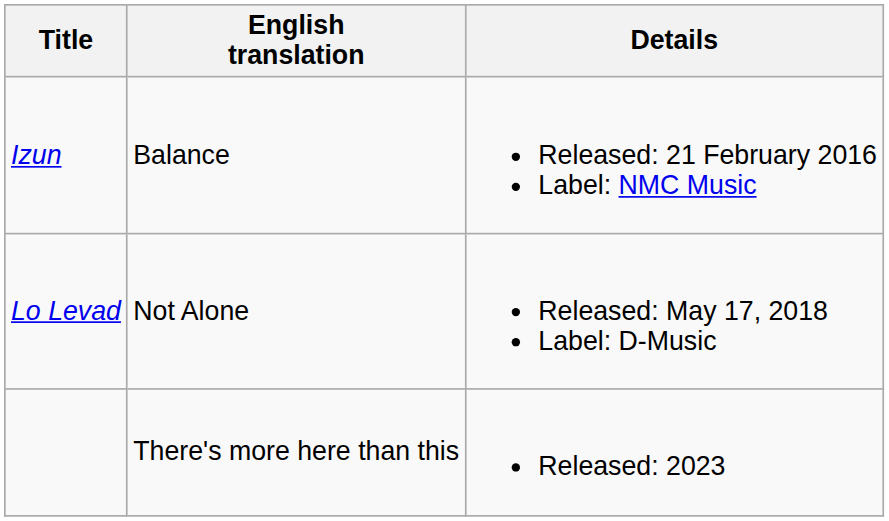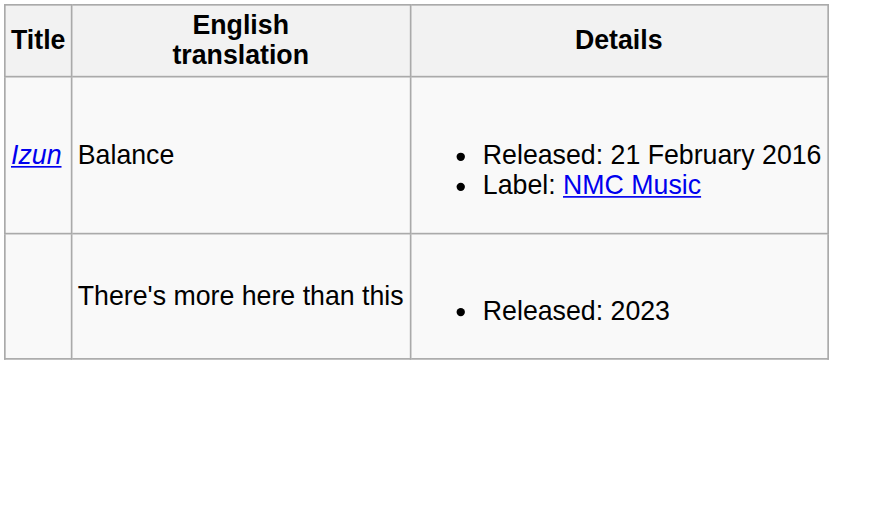 <table class="wikitable">
 <tr>
 <th>Title</th>
 <th>English<br>translation</th>
 <th>Details</th>
 </tr>
 <tr>
 <td><em><a href='#'>Izun</a></em></td>
 <td>Balance</td>
 <td><br><ul><li>Released: 21 February 2016</li><li>Label: <a href='#'>NMC Music</a></li></ul></td>
 </tr>
 <tr>
-<td><em><a href='#'>Lo Levad</a></em></td>
-<td>Not Alone</td>
-<td><br><ul><li>Released: May 17, 2018</li><li>Label: D-Music</li></ul></td>
-</tr>
-<tr>
 <td></td>
 <td>There's more here than this</td>
 <td><br><ul><li>Released: 2023</li></ul></td>
 </tr>
 </table>
